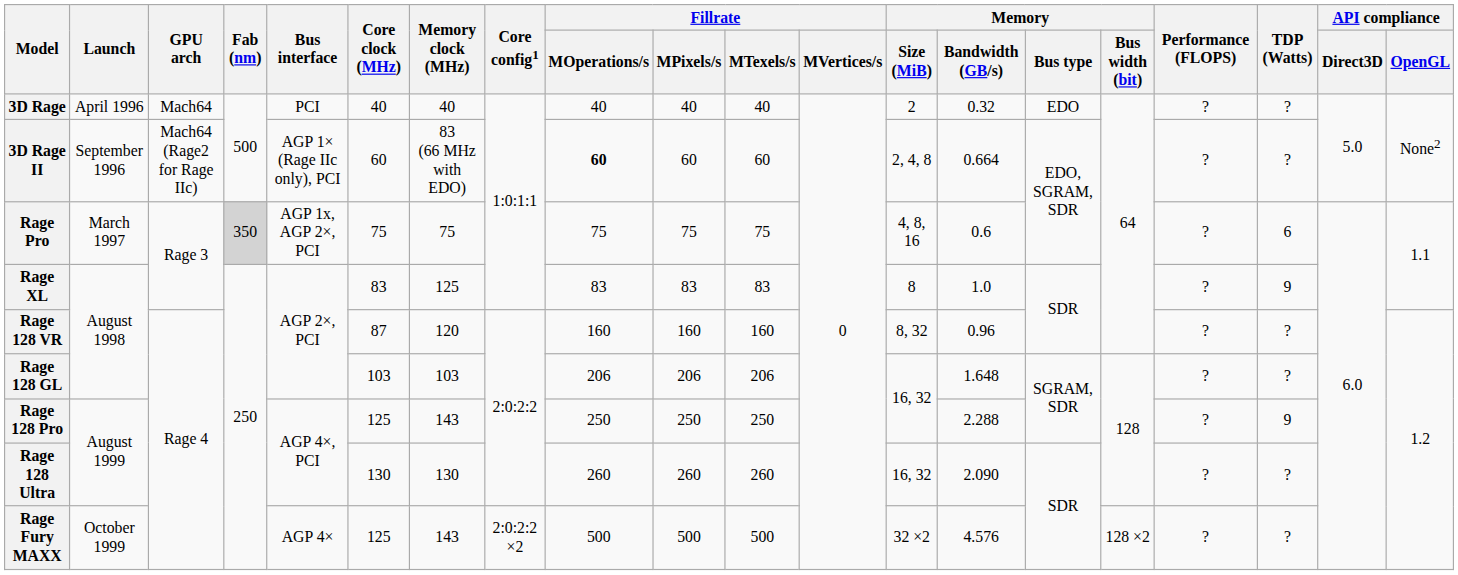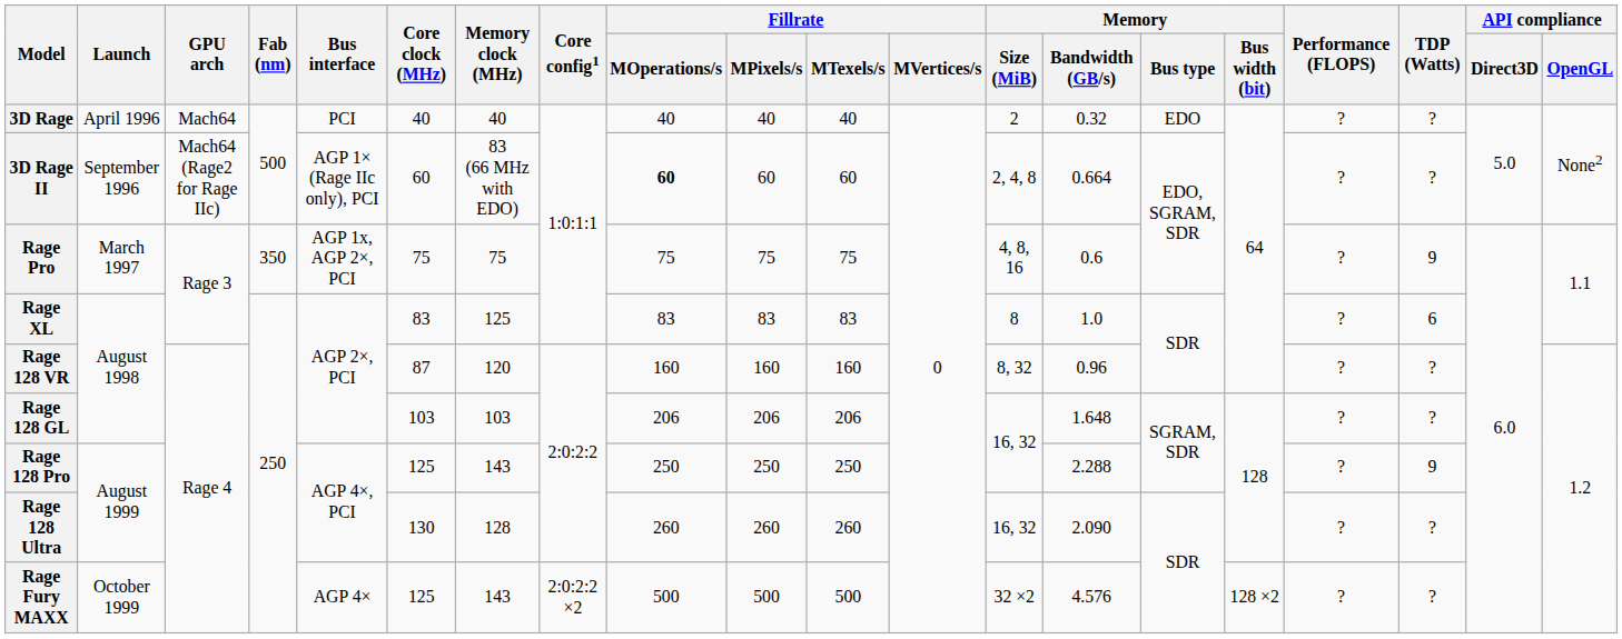 <table class="mw-datatable wikitable sortable sort-under" style="font-size:85%; text-align:center;">
 <tr>
 <th rowspan="2">Model</th>
 <th rowspan="2">Launch</th>
 <th rowspan="2">GPU arch</th>
 <th rowspan="2">Fab (<a href='#'>nm</a>)</th>
 <th rowspan="2">Bus interface</th>
 <th rowspan="2">Core clock (<a href='#'>MHz</a>)</th>
 <th rowspan="2">Memory clock (MHz)</th>
 <th rowspan="2">Core config<sup>1</sup></th>
 <th colspan="4"><a href='#'>Fillrate</a></th>
 <th colspan="4">Memory</th>
 <th rowspan="2">Performance (FLOPS)</th>
 <th rowspan="2">TDP (Watts)</th>
 <th colspan="2"><a href='#'>API</a> compliance</th>
 </tr>
 <tr>
 <th>MOperations/s</th>
 <th>MPixels/s</th>
 <th>MTexels/s</th>
 <th>MVertices/s</th>
 <th>Size (<a href='#'>MiB</a>)</th>
 <th>Bandwidth (<a href='#'>GB</a>/s)</th>
 <th>Bus type</th>
 <th>Bus width (<a href='#'>bit</a>)</th>
 <th>Direct3D</th>
 <th><a href='#'>OpenGL</a></th>
 </tr>
 <tr>
 <th>3D Rage</th>
 <td>April 1996</td>
 <td>Mach64</td>
 <td rowspan="2">500</td>
 <td>PCI</td>
 <td>40</td>
 <td>40</td>
 <td rowspan="4">1:0:1:1</td>
 <td>40</td>
 <td>40</td>
 <td>40</td>
 <td rowspan="9">0</td>
 <td>2</td>
 <td>0.32</td>
 <td>EDO</td>
 <td rowspan="5">64</td>
 <td>?</td>
 <td>?</td>
 <td rowspan="2">5.0</td>
 <td rowspan="2">None<sup>2</sup></td>
 </tr>
 <tr>
 <th>3D Rage II</th>
 <td>September 1996</td>
 <td>Mach64 (Rage2 for Rage IIc)</td>
 <td>AGP 1× (Rage IIc only), PCI</td>
 <td>60</td>
 <td>83 (66 MHz with EDO)</td>
 <td><strong>60</strong></td>
 <td>60</td>
 <td>60</td>
 <td>2, 4, 8</td>
 <td>0.664</td>
 <td rowspan="2">EDO, SGRAM, SDR</td>
 <td>?</td>
 <td>?</td>
 </tr>
 <tr>
 <th>Rage Pro</th>
 <td>March 1997</td>
 <td rowspan="2">Rage 3</td>
-<td style="background: lightgrey;">350</td>
+<td>350</td>
 <td>AGP 1x, AGP 2×, PCI</td>
 <td>75</td>
 <td>75</td>
 <td>75</td>
 <td>75</td>
 <td>75</td>
 <td>4, 8, 16</td>
 <td>0.6</td>
 <td>?</td>
-<td>6</td>
+<td>9</td>
 <td rowspan="7">6.0</td>
 <td rowspan="2">1.1</td>
 </tr>
 <tr>
 <th>Rage XL</th>
 <td rowspan="3">August 1998</td>
 <td rowspan="6">250</td>
 <td rowspan="3">AGP 2×, PCI</td>
 <td>83</td>
 <td>125</td>
 <td>83</td>
 <td>83</td>
 <td>83</td>
 <td>8</td>
 <td>1.0</td>
 <td rowspan="2">SDR</td>
 <td>?</td>
-<td>9</td>
+<td>6</td>
 </tr>
 <tr>
 <th>Rage 128 VR</th>
 <td rowspan="5">Rage 4</td>
 <td>87</td>
 <td>120</td>
 <td rowspan="4">2:0:2:2</td>
 <td>160</td>
 <td>160</td>
 <td>160</td>
 <td>8, 32</td>
 <td>0.96</td>
 <td>?</td>
 <td>?</td>
 <td rowspan="5">1.2</td>
 </tr>
 <tr>
 <th>Rage 128 GL</th>
 <td>103</td>
 <td>103</td>
 <td>206</td>
 <td>206</td>
 <td>206</td>
 <td rowspan="2">16, 32</td>
 <td>1.648</td>
 <td rowspan="2">SGRAM, SDR</td>
 <td rowspan="3">128</td>
 <td>?</td>
 <td>?</td>
 </tr>
 <tr>
 <th>Rage 128 Pro</th>
 <td rowspan="2">August 1999</td>
 <td rowspan="2">AGP 4×, PCI</td>
 <td>125</td>
 <td>143</td>
 <td>250</td>
 <td>250</td>
 <td>250</td>
 <td>2.288</td>
 <td>?</td>
 <td>9</td>
 </tr>
 <tr>
 <th>Rage 128 Ultra</th>
 <td>130</td>
-<td>130</td>
+<td>128</td>
 <td>260</td>
 <td>260</td>
 <td>260</td>
 <td>16, 32</td>
 <td>2.090</td>
 <td rowspan="2">SDR</td>
 <td>?</td>
 <td>?</td>
 </tr>
 <tr>
 <th>Rage Fury MAXX</th>
 <td>October 1999</td>
 <td>AGP 4×</td>
 <td>125</td>
 <td>143</td>
 <td>2:0:2:2 ×2</td>
 <td>500</td>
 <td>500</td>
 <td>500</td>
 <td>32 ×2</td>
 <td>4.576</td>
 <td>128 ×2</td>
 <td>?</td>
 <td>?</td>
 </tr>
 </table>
